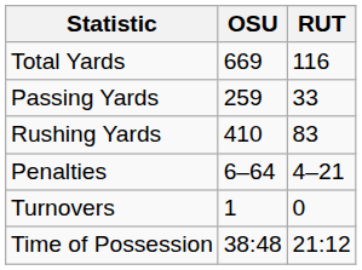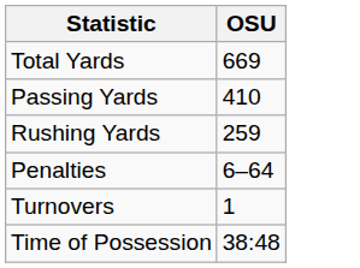 <table class="wikitable">
 <tr>
 <th>Statistic</th>
 <th>OSU</th>
-<th>RUT</th>
 </tr>
 <tr>
 <td>Total Yards</td>
 <td>669</td>
-<td>116</td>
 </tr>
 <tr>
 <td>Passing Yards</td>
-<td>259</td>
-<td>33</td>
+<td>410</td>
 </tr>
 <tr>
 <td>Rushing Yards</td>
-<td>410</td>
-<td>83</td>
+<td>259</td>
 </tr>
 <tr>
 <td>Penalties</td>
 <td>6–64</td>
-<td>4–21</td>
 </tr>
 <tr>
 <td>Turnovers</td>
 <td>1</td>
-<td>0</td>
 </tr>
 <tr>
 <td>Time of Possession</td>
 <td>38:48</td>
-<td>21:12</td>
 </tr>
 </table>
